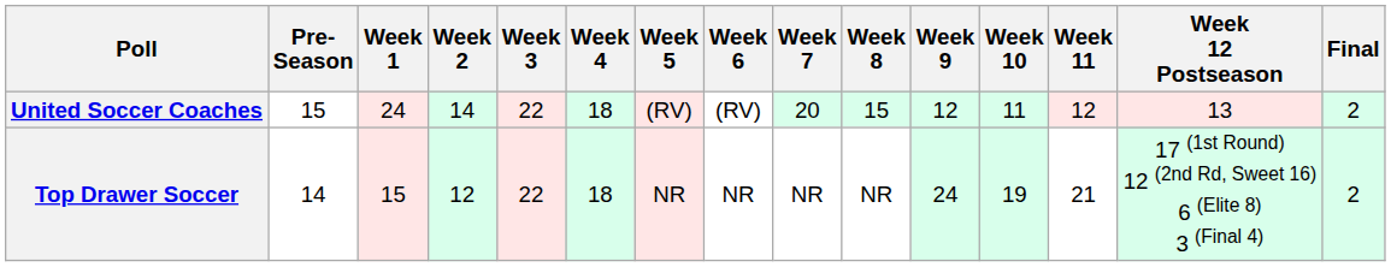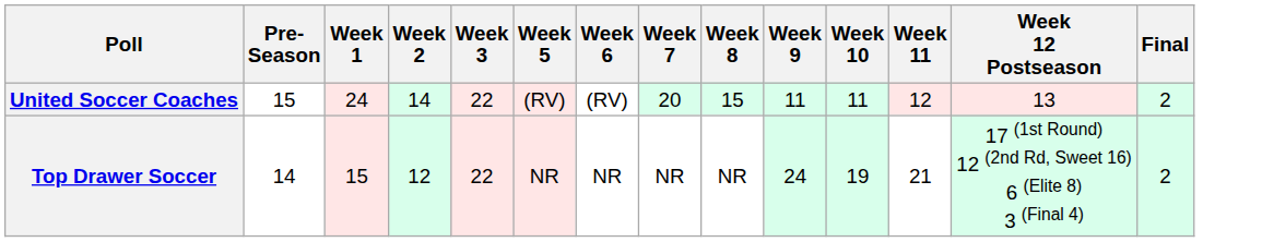 <table class="wikitable" style="white-space:nowrap;font-size:90%">
 <tr>
 <th>Poll</th>
 <th>Pre-<br>Season</th>
 <th>Week<br>1</th>
 <th>Week<br>2</th>
 <th>Week<br>3</th>
-<th>Week<br>4</th>
 <th>Week<br>5</th>
 <th>Week<br>6</th>
 <th>Week<br>7</th>
 <th>Week<br>8</th>
 <th>Week<br>9</th>
 <th>Week<br>10</th>
 <th>Week<br>11</th>
 <th>Week<br>12<br>Postseason</th>
 <th>Final</th>
 </tr>
 <tr style="text-align:center;">
 <th><a href='#'>United Soccer Coaches</a></th>
 <td style="background:#FFF;">15</td>
 <td style="background:#FFE6E6;">24</td>
 <td style="background:#D8FFEB;">14</td>
 <td style="background:#FFE6E6;">22</td>
-<td style="background:#D8FFEB;">18</td>
 <td style="background:#FFE6E6;">(RV)</td>
 <td style="background:#FFF;">(RV)</td>
 <td style="background:#D8FFEB;">20</td>
 <td style="background:#D8FFEB;">15</td>
-<td style="background:#D8FFEB;">12</td>
+<td style="background:#D8FFEB;">11</td>
 <td style="background:#D8FFEB;">11</td>
 <td style="background:#FFE6E6;">12</td>
 <td style="background:#FFE6E6;">13</td>
 <td style="background:#D8FFEB;">2</td>
 </tr>
 <tr style="text-align:center;">
 <th><a href='#'>Top Drawer Soccer</a></th>
 <td style="background:#FFF;">14</td>
 <td style="background:#FFE6E6;">15</td>
 <td style="background:#D8FFEB;">12</td>
 <td style="background:#FFE6E6;">22</td>
-<td style="background:#D8FFEB;">18</td>
 <td style="background:#FFE6E6;">NR</td>
 <td style="background:#FFF;">NR</td>
 <td style="background:#FFF;">NR</td>
 <td style="background:#FFF;">NR</td>
 <td style="background:#D8FFEB;">24</td>
 <td style="background:#D8FFEB;">19</td>
 <td style="background:#FFF;">21</td>
 <td style="background:#D8FFEB;">17 <sup>(1st Round)</sup> <br> 12 <sup>(2nd Rd, Sweet 16)</sup> <br> 6 <sup>(Elite 8)</sup> <br> 3 <sup>(Final 4)</sup></td>
 <td style="background:#D8FFEB;">2</td>
 </tr>
 </table>
